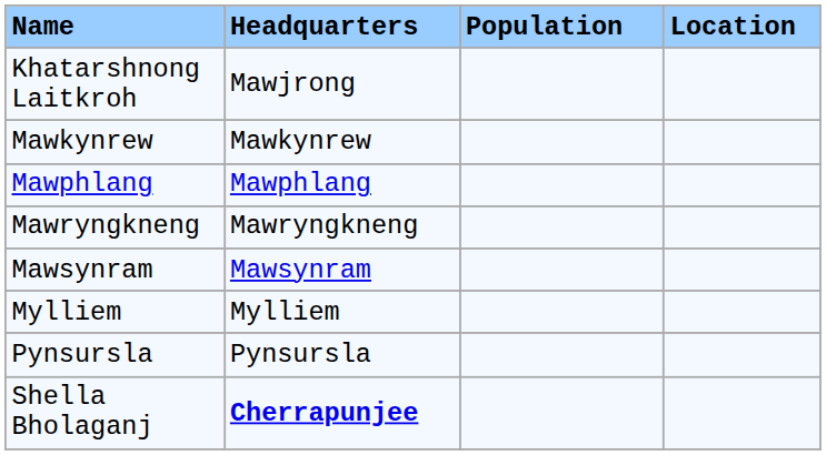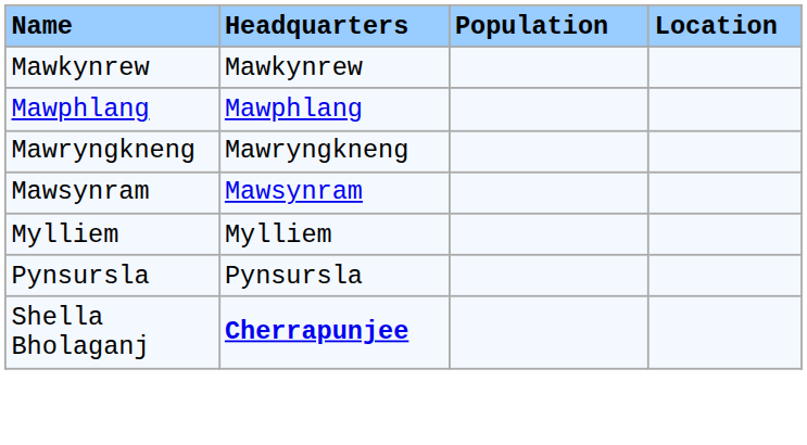 <table class="wikitable sortable" width=65% style="border:1px solid black">
 <tr bgcolor=#99ccff>
 <td width="10%"><strong>Name</strong></td>
 <td width="20%"><strong>Headquarters</strong></td>
 <td width="20%"><strong>Population</strong></td>
 <td width="10%"><strong>Location</strong></td>
-</tr>
-<tr bgcolor=#F4F9FF>
-<td>Khatarshnong Laitkroh</td>
-<td>Mawjrong</td>
-<td></td>
-<td></td>
 </tr>
 <tr bgcolor=#F4F9FF>
 <td>Mawkynrew</td>
 <td>Mawkynrew</td>
 <td></td>
 <td></td>
 </tr>
 <tr bgcolor=#F4F9FF>
 <td><a href='#'>Mawphlang</a></td>
 <td><a href='#'>Mawphlang</a></td>
 <td></td>
 <td></td>
 </tr>
 <tr bgcolor=#F4F9FF>
 <td>Mawryngkneng</td>
 <td>Mawryngkneng</td>
 <td></td>
 <td></td>
 </tr>
 <tr bgcolor=#F4F9FF>
 <td>Mawsynram</td>
 <td><a href='#'>Mawsynram</a></td>
 <td></td>
 <td></td>
 </tr>
 <tr bgcolor=#F4F9FF>
 <td>Mylliem</td>
 <td>Mylliem</td>
 <td></td>
 <td></td>
 </tr>
 <tr bgcolor=#F4F9FF>
 <td>Pynsursla</td>
 <td>Pynsursla</td>
 <td></td>
 <td></td>
 </tr>
 <tr bgcolor=#F4F9FF>
 <td>Shella Bholaganj</td>
 <td><strong><a href='#'>Cherrapunjee</a></strong></td>
 <td></td>
 <td></td>
 </tr>
 </table>
